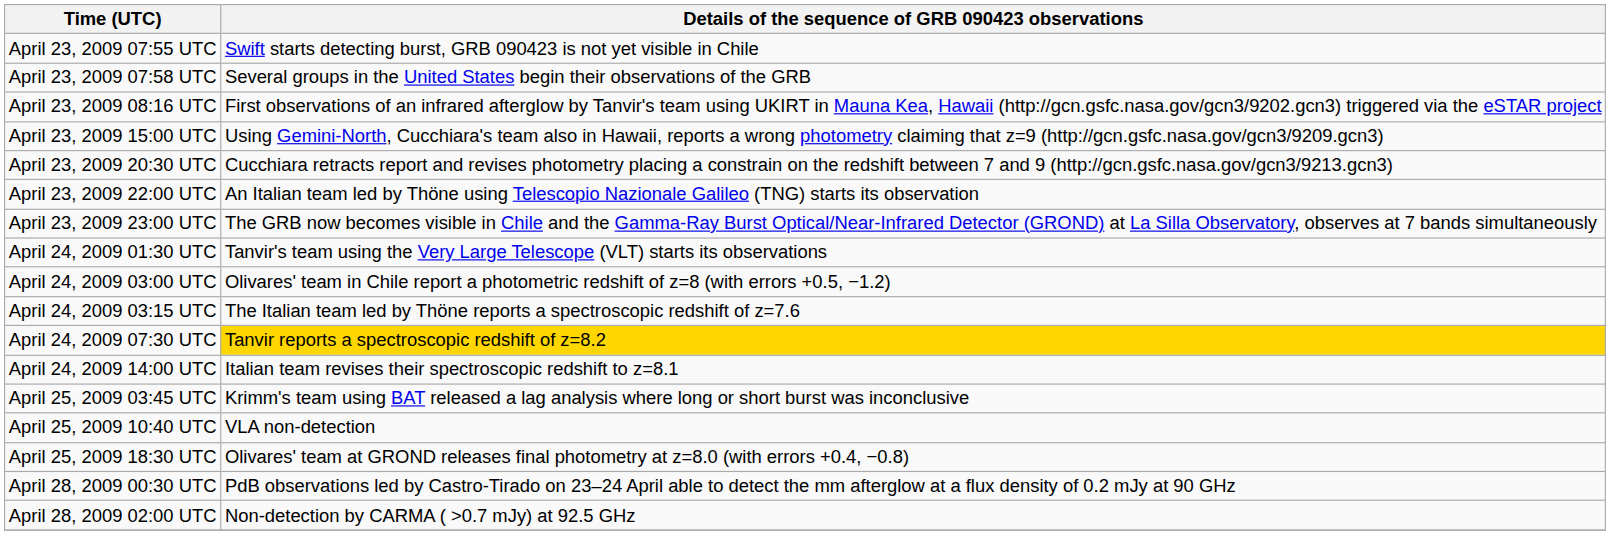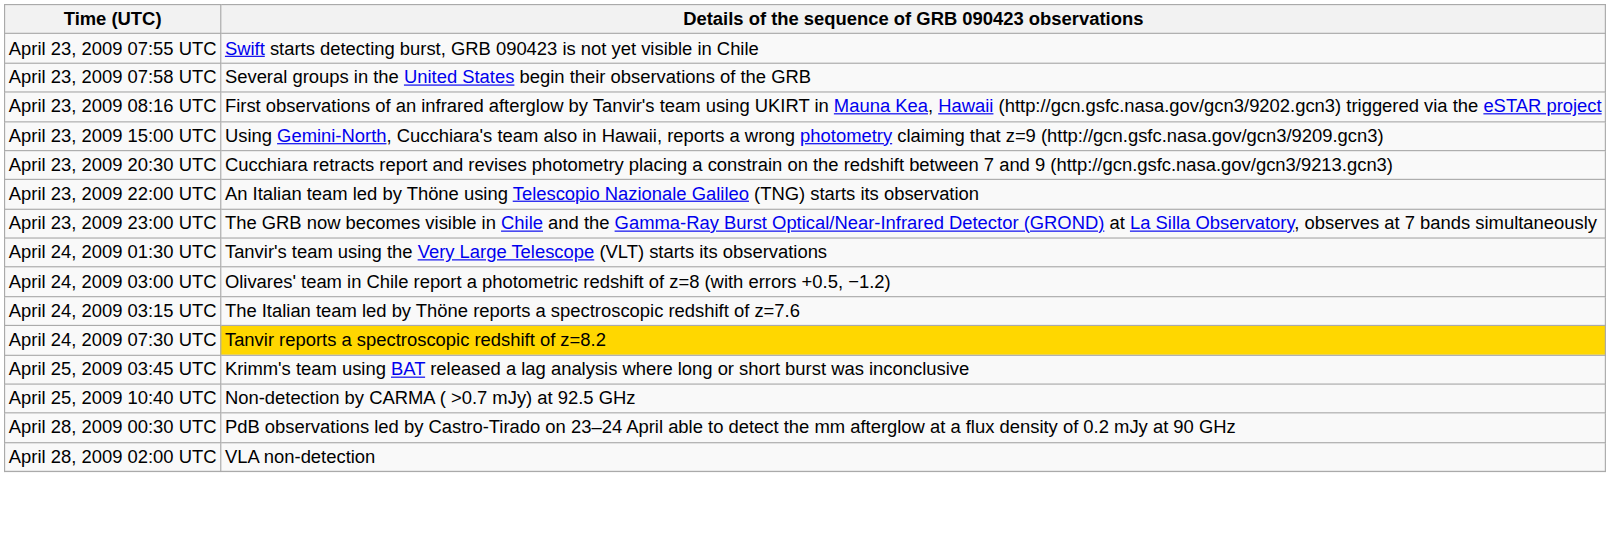 <table class="wikitable">
 <tr>
 <th>Time (UTC)</th>
 <th>Details of the sequence of GRB 090423 observations</th>
 </tr>
 <tr>
 <td>April 23, 2009 07:55 UTC</td>
 <td><a href='#'>Swift</a> starts detecting burst, GRB 090423 is not yet visible in Chile</td>
 </tr>
 <tr>
 <td>April 23, 2009 07:58 UTC</td>
 <td>Several groups in the <a href='#'>United States</a> begin their observations of the GRB</td>
 </tr>
 <tr>
 <td>April 23, 2009 08:16 UTC</td>
 <td>First observations of an infrared afterglow by Tanvir's team using UKIRT in <a href='#'>Mauna Kea</a>, <a href='#'>Hawaii</a> (http://gcn.gsfc.nasa.gov/gcn3/9202.gcn3) triggered via the <a href='#'>eSTAR project</a></td>
 </tr>
 <tr>
 <td>April 23, 2009 15:00 UTC</td>
 <td>Using <a href='#'>Gemini-North</a>, Cucchiara's team also in Hawaii, reports a wrong <a href='#'>photometry</a> claiming that z=9 (http://gcn.gsfc.nasa.gov/gcn3/9209.gcn3)</td>
 </tr>
 <tr>
 <td>April 23, 2009 20:30 UTC</td>
 <td>Cucchiara retracts report and revises photometry placing a constrain on the redshift between 7 and 9 (http://gcn.gsfc.nasa.gov/gcn3/9213.gcn3)</td>
 </tr>
 <tr>
 <td>April 23, 2009 22:00 UTC</td>
 <td>An Italian team led by Thöne using <a href='#'>Telescopio Nazionale Galileo</a> (TNG) starts its observation</td>
 </tr>
 <tr>
 <td>April 23, 2009 23:00 UTC</td>
 <td>The GRB now becomes visible in <a href='#'>Chile</a> and the <a href='#'>Gamma-Ray Burst Optical/Near-Infrared Detector (GROND)</a> at <a href='#'>La Silla Observatory</a>, observes at 7 bands simultaneously</td>
 </tr>
 <tr>
 <td>April 24, 2009 01:30 UTC</td>
 <td>Tanvir's team using the <a href='#'>Very Large Telescope</a> (VLT) starts its observations</td>
 </tr>
 <tr>
 <td>April 24, 2009 03:00 UTC</td>
 <td>Olivares' team in Chile report a photometric redshift of z=8 (with errors +0.5, −1.2)</td>
 </tr>
 <tr>
 <td>April 24, 2009 03:15 UTC</td>
 <td>The Italian team led by Thöne reports a spectroscopic redshift of z=7.6</td>
 </tr>
 <tr>
 <td>April 24, 2009 07:30 UTC</td>
 <td style="background: gold;">Tanvir reports a spectroscopic redshift of z=8.2</td>
 </tr>
 <tr>
-<td>April 24, 2009 14:00 UTC</td>
-<td>Italian team revises their spectroscopic redshift to z=8.1</td>
-</tr>
-<tr>
 <td>April 25, 2009 03:45 UTC</td>
 <td>Krimm's team using <a href='#'>BAT</a> released a lag analysis where long or short burst was inconclusive</td>
 </tr>
 <tr>
 <td>April 25, 2009 10:40 UTC</td>
-<td>VLA non-detection</td>
-</tr>
-<tr>
-<td>April 25, 2009 18:30 UTC</td>
-<td>Olivares' team at GROND releases final photometry at z=8.0 (with errors +0.4, −0.8)</td>
+<td>Non-detection by CARMA ( >0.7 mJy) at 92.5 GHz</td>
 </tr>
 <tr>
 <td>April 28, 2009 00:30 UTC</td>
 <td>PdB observations led by Castro-Tirado on 23–24 April able to detect the mm afterglow at a flux density of 0.2 mJy at 90 GHz</td>
 </tr>
 <tr>
 <td>April 28, 2009 02:00 UTC</td>
-<td>Non-detection by CARMA ( >0.7 mJy) at 92.5 GHz</td>
+<td>VLA non-detection</td>
 </tr>
 <tr>
 </tr>
 </table>
